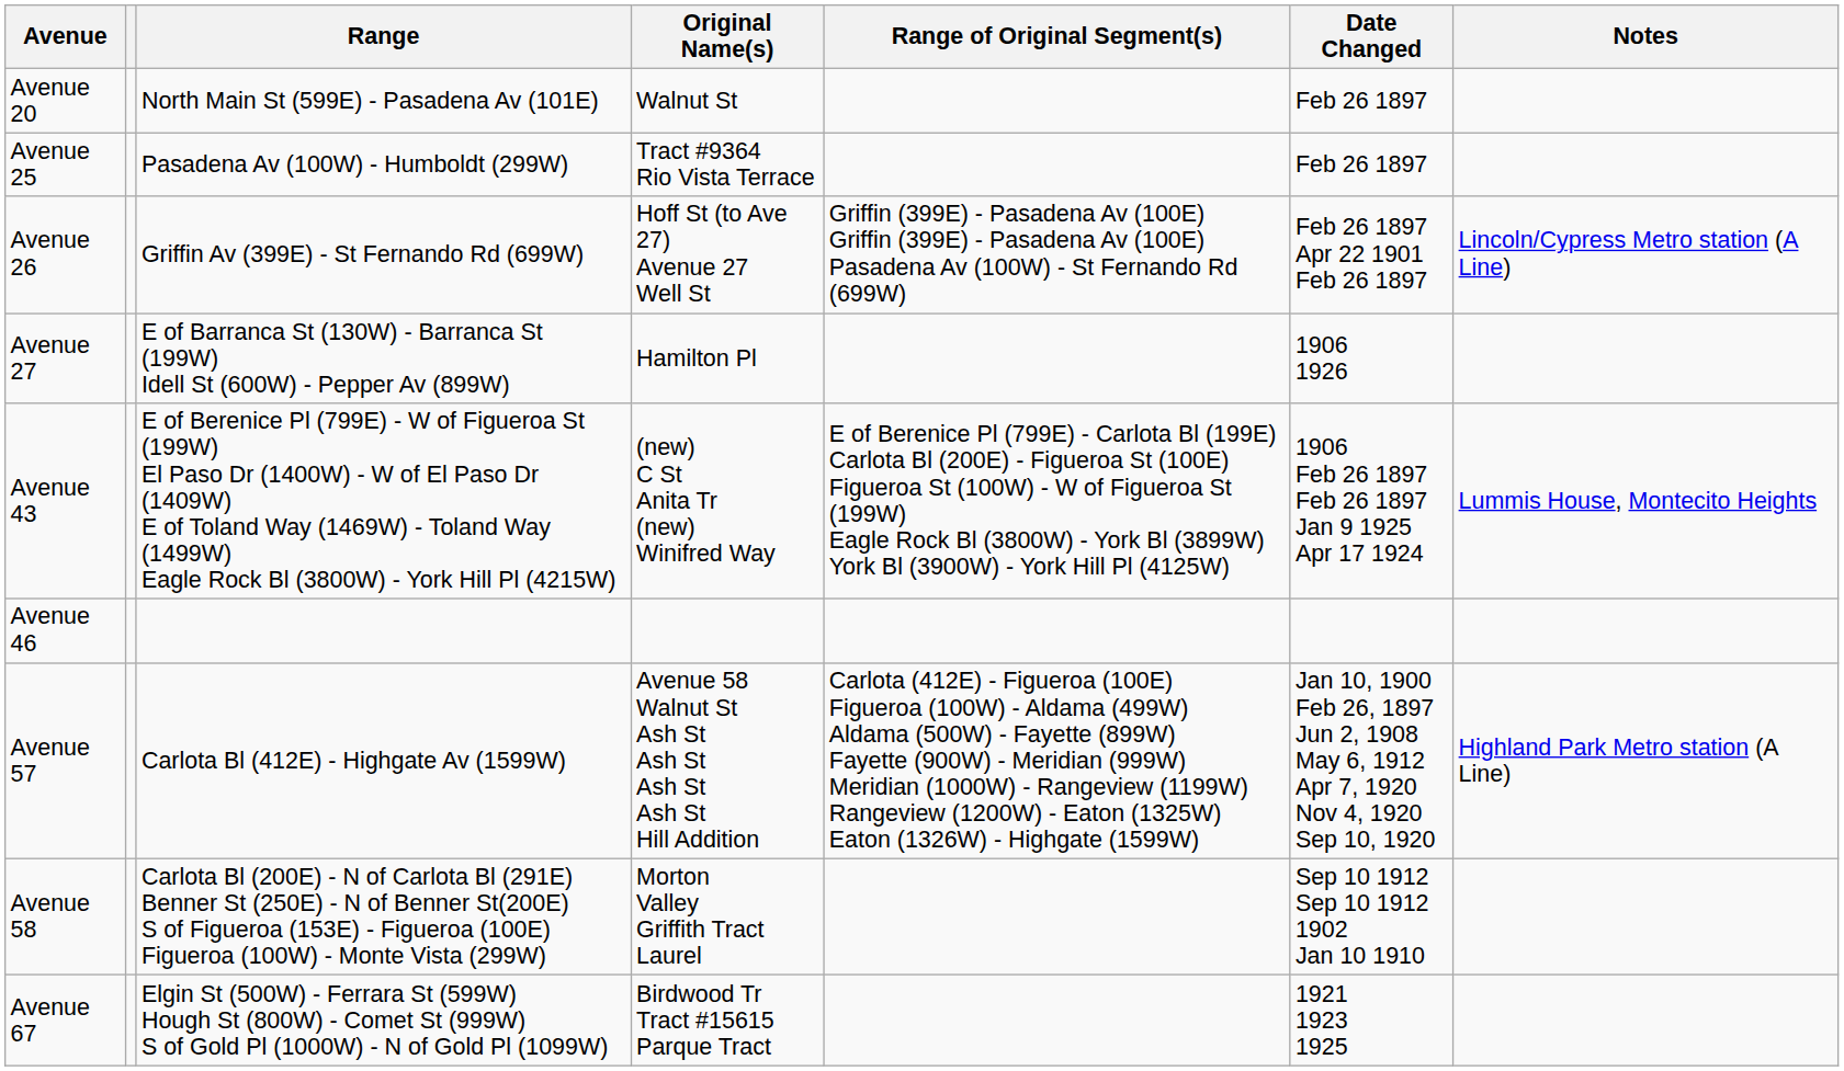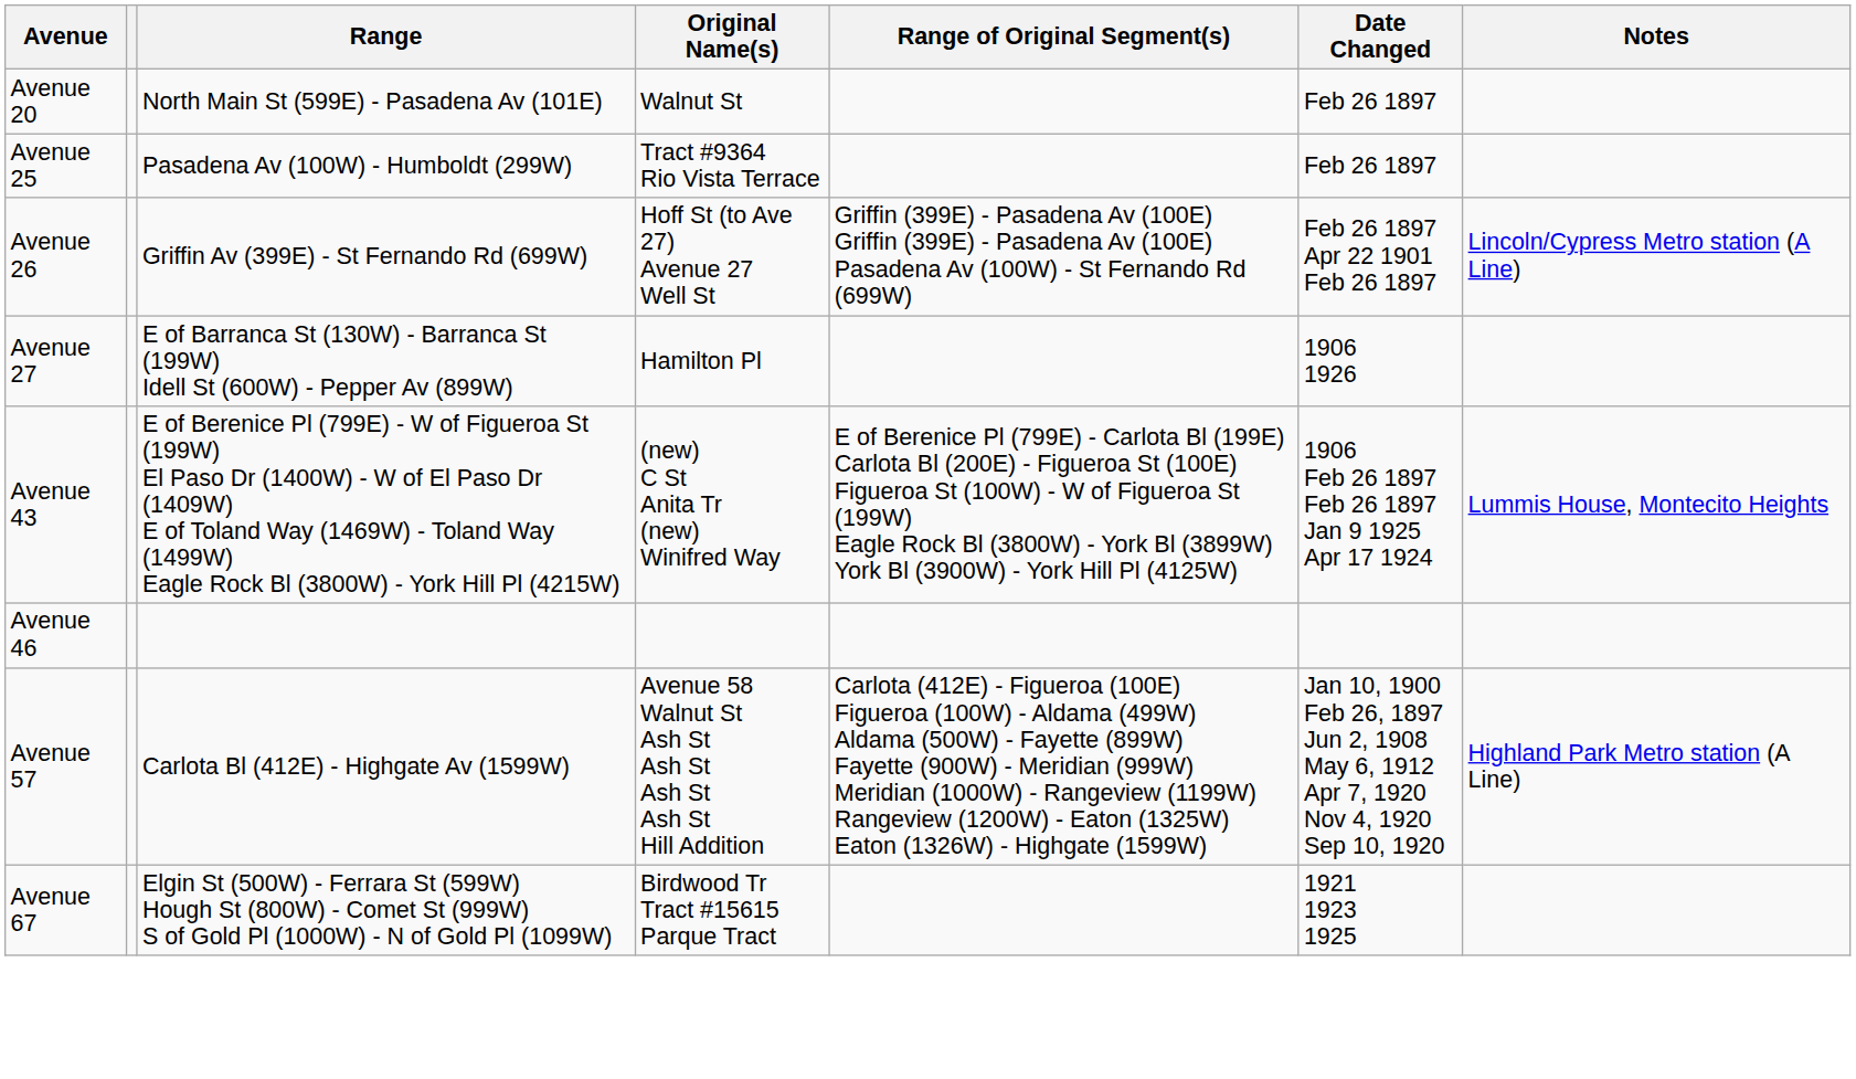 <table class="wikitable">
 <tr>
 <th>Avenue</th>
 <th></th>
 <th>Range</th>
 <th>Original Name(s)</th>
 <th>Range of Original Segment(s)</th>
 <th>Date Changed</th>
 <th>Notes</th>
 </tr>
 <tr>
 <td>Avenue 20</td>
 <td></td>
 <td>North Main St (599E) - Pasadena Av (101E)</td>
 <td>Walnut St</td>
 <td></td>
 <td>Feb 26 1897</td>
 <td></td>
 </tr>
 <tr>
 <td>Avenue 25</td>
 <td></td>
 <td>Pasadena Av (100W) - Humboldt (299W)</td>
 <td>Tract #9364<br>Rio Vista Terrace</td>
 <td></td>
 <td>Feb 26 1897</td>
 <td></td>
 </tr>
 <tr>
 <td>Avenue 26</td>
 <td></td>
 <td>Griffin Av (399E) - St Fernando Rd (699W)</td>
 <td>Hoff St (to Ave 27)<br>Avenue 27<br>Well St</td>
 <td>Griffin (399E) - Pasadena Av (100E)<br>Griffin (399E) - Pasadena Av (100E)<br>Pasadena Av (100W) - St Fernando Rd (699W)</td>
 <td>Feb 26 1897<br>Apr 22 1901<br>Feb 26 1897</td>
 <td><a href='#'>Lincoln/Cypress Metro station</a> (<a href='#'>A Line</a>)</td>
 </tr>
 <tr>
 <td>Avenue 27</td>
 <td></td>
 <td>E of Barranca St (130W) - Barranca St (199W)<br>Idell St (600W) - Pepper Av (899W)</td>
 <td>Hamilton Pl</td>
 <td></td>
 <td>1906<br>1926</td>
 <td></td>
 </tr>
 <tr>
 <td>Avenue 43</td>
 <td></td>
 <td>E of Berenice Pl (799E) - W of Figueroa St (199W)<br>El Paso Dr (1400W) - W of El Paso Dr (1409W)<br>E of Toland Way (1469W) - Toland Way (1499W)<br>Eagle Rock Bl (3800W) - York Hill Pl (4215W)</td>
 <td>(new)<br>C St<br>Anita Tr<br>(new)<br>Winifred Way</td>
 <td>E of Berenice Pl (799E) - Carlota Bl (199E)<br>Carlota Bl (200E) - Figueroa St (100E)<br>Figueroa St (100W) - W of Figueroa St (199W)<br>Eagle Rock Bl (3800W) - York Bl (3899W)<br>York Bl (3900W) - York Hill Pl (4125W)</td>
 <td>1906<br>Feb 26 1897<br>Feb 26 1897<br>Jan 9 1925<br>Apr 17 1924</td>
 <td><a href='#'>Lummis House</a>, <a href='#'>Montecito Heights</a></td>
 </tr>
 <tr>
 <td>Avenue 46</td>
 <td></td>
 <td></td>
 <td></td>
 <td></td>
 <td></td>
 <td></td>
 </tr>
 <tr>
 <td>Avenue 57</td>
 <td></td>
 <td>Carlota Bl (412E) - Highgate Av (1599W)</td>
 <td>Avenue 58<br>Walnut St<br>Ash St<br>Ash St<br>Ash St<br>Ash St<br>Hill Addition</td>
 <td>Carlota (412E) - Figueroa (100E)<br>Figueroa (100W) - Aldama (499W)<br>Aldama (500W) - Fayette (899W)<br>Fayette (900W) - Meridian (999W)<br>Meridian (1000W) - Rangeview (1199W)<br>Rangeview (1200W) - Eaton (1325W)<br>Eaton (1326W) - Highgate (1599W)</td>
 <td>Jan 10, 1900<br>Feb 26, 1897<br>Jun 2, 1908<br>May 6, 1912<br>Apr 7, 1920<br>Nov 4, 1920<br>Sep 10, 1920</td>
 <td><a href='#'>Highland Park Metro station</a> (A Line)</td>
 </tr>
 <tr>
-<td>Avenue 58</td>
-<td></td>
-<td>Carlota Bl (200E) - N of Carlota Bl (291E)<br>Benner St (250E) - N of Benner St(200E)<br>S of Figueroa (153E) - Figueroa (100E)<br>Figueroa (100W) - Monte Vista (299W)</td>
-<td>Morton<br>Valley<br>Griffith Tract<br>Laurel</td>
-<td></td>
-<td>Sep 10 1912<br>Sep 10 1912<br>1902<br>Jan 10 1910</td>
-<td></td>
-</tr>
-<tr>
 <td>Avenue 67</td>
 <td></td>
 <td>Elgin St (500W) - Ferrara St (599W)<br>Hough St (800W) - Comet St (999W)<br>S of Gold Pl (1000W) - N of Gold Pl (1099W)</td>
 <td>Birdwood Tr<br>Tract #15615<br>Parque Tract</td>
 <td></td>
 <td>1921<br>1923<br>1925</td>
 <td></td>
 </tr>
 </table>
